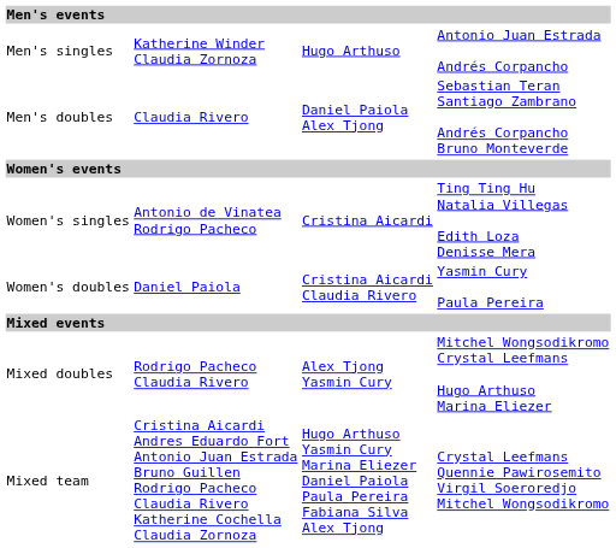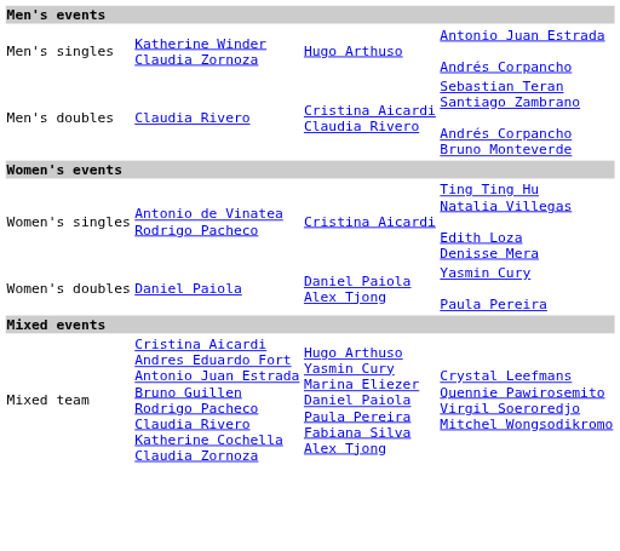 <table>
 <tr bgcolor="#cccccc">
 <td colspan=4><strong>Men's events</strong></td>
 </tr>
 <tr>
 <td>Men's singles<br></td>
 <td><a href='#'>Katherine Winder</a><br><a href='#'>Claudia Zornoza</a><br><em></em></td>
 <td><a href='#'>Hugo Arthuso</a><br><em></em></td>
 <td><a href='#'>Antonio Juan Estrada</a><br><em></em><br><a href='#'>Andrés Corpancho</a><br><em></em></td>
 </tr>
 <tr>
 <td>Men's doubles<br></td>
 <td><a href='#'>Claudia Rivero</a><br><em></em></td>
-<td><a href='#'>Daniel Paiola</a><br><a href='#'>Alex Tjong</a><br><em></em></td>
+<td><a href='#'>Cristina Aicardi</a><br><a href='#'>Claudia Rivero</a><br><em></em></td>
 <td><a href='#'>Sebastian Teran</a><br><a href='#'>Santiago Zambrano</a><br><em></em><br><a href='#'>Andrés Corpancho</a><br><a href='#'>Bruno Monteverde</a><br><em></em></td>
 </tr>
 <tr bgcolor="#cccccc">
 <td colspan=4><strong>Women's events</strong></td>
 </tr>
 <tr>
 <td>Women's singles<br></td>
 <td><a href='#'>Antonio de Vinatea</a><br><a href='#'>Rodrigo Pacheco</a><br><em></em></td>
 <td><a href='#'>Cristina Aicardi</a><br><em></em></td>
 <td><a href='#'>Ting Ting Hu</a><br><a href='#'>Natalia Villegas</a><br><em></em><br><a href='#'>Edith Loza</a><br><a href='#'>Denisse Mera</a><br><em></em></td>
 </tr>
 <tr>
 <td>Women's doubles<br></td>
 <td><a href='#'>Daniel Paiola</a><br><em></em></td>
-<td><a href='#'>Cristina Aicardi</a><br><a href='#'>Claudia Rivero</a><br><em></em></td>
+<td><a href='#'>Daniel Paiola</a><br><a href='#'>Alex Tjong</a><br><em></em></td>
 <td><a href='#'>Yasmin Cury</a><br><em></em><br><a href='#'>Paula Pereira</a><br><em></em></td>
 </tr>
 <tr bgcolor="#cccccc">
 <td colspan=4><strong>Mixed events</strong></td>
-</tr>
-<tr>
-<td>Mixed doubles<br></td>
-<td><a href='#'>Rodrigo Pacheco</a><br><a href='#'>Claudia Rivero</a><br><em></em></td>
-<td><a href='#'>Alex Tjong</a><br><a href='#'>Yasmin Cury</a><br><em></em></td>
-<td><a href='#'>Mitchel Wongsodikromo</a><br><a href='#'>Crystal Leefmans</a><br><em></em><br><a href='#'>Hugo Arthuso</a><br><a href='#'>Marina Eliezer</a><br><em></em></td>
 </tr>
 <tr>
 <td>Mixed team<br></td>
 <td><a href='#'>Cristina Aicardi</a><br><a href='#'>Andres Eduardo Fort</a><br><a href='#'>Antonio Juan Estrada</a><br><a href='#'>Bruno Guillen</a><br><a href='#'>Rodrigo Pacheco</a><br><a href='#'>Claudia Rivero</a><br><a href='#'>Katherine Cochella</a><br><a href='#'>Claudia Zornoza</a><br><em></em></td>
 <td><a href='#'>Hugo Arthuso</a><br><a href='#'>Yasmin Cury</a><br><a href='#'>Marina Eliezer</a><br><a href='#'>Daniel Paiola</a><br><a href='#'>Paula Pereira</a><br><a href='#'>Fabiana Silva</a><br><a href='#'>Alex Tjong</a><br><em></em></td>
 <td><a href='#'>Crystal Leefmans</a><br><a href='#'>Quennie Pawirosemito</a><br><a href='#'>Virgil Soeroredjo</a><br><a href='#'>Mitchel Wongsodikromo</a><br><em></em></td>
 </tr>
 </table>
